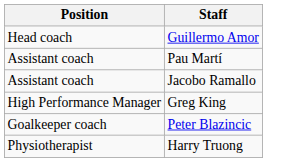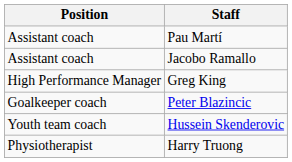 <table class="wikitable">
 <tr>
 <th>Position</th>
 <th>Staff</th>
-</tr>
-<tr>
-<td>Head coach</td>
-<td> <a href='#'>Guillermo Amor</a></td>
 </tr>
 <tr>
 <td>Assistant coach</td>
 <td> Pau Martí</td>
 </tr>
 <tr>
 <td>Assistant coach</td>
 <td> Jacobo Ramallo</td>
 </tr>
 <tr>
 <td>High Performance Manager</td>
 <td> Greg King</td>
 </tr>
 <tr>
 <td>Goalkeeper coach</td>
 <td> <a href='#'>Peter Blazincic</a></td>
 </tr>
 <tr>
+<td>Youth team coach</td>
+<td> <a href='#'>Hussein Skenderovic</a></td>
+</tr>
+<tr>
 <td>Physiotherapist</td>
 <td> Harry Truong</td>
 </tr>
 </table>
